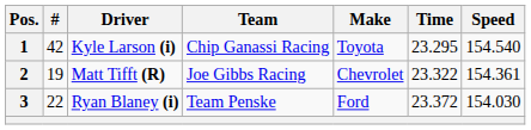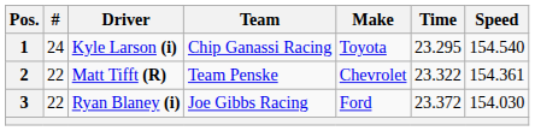 <table class="wikitable" style="font-size:95%">
 <tr>
 <th>Pos.</th>
 <th>#</th>
 <th>Driver</th>
 <th>Team</th>
 <th>Make</th>
 <th>Time</th>
 <th>Speed</th>
 </tr>
 <tr>
 <th>1</th>
-<td>42</td>
+<td>24</td>
 <td><a href='#'>Kyle Larson</a> <strong>(i)</strong></td>
 <td><a href='#'>Chip Ganassi Racing</a></td>
 <td><a href='#'>Toyota</a></td>
 <td>23.295</td>
 <td>154.540</td>
 </tr>
 <tr>
 <th>2</th>
-<td>19</td>
+<td>22</td>
 <td><a href='#'>Matt Tifft</a> <strong>(R)</strong></td>
-<td><a href='#'>Joe Gibbs Racing</a></td>
+<td><a href='#'>Team Penske</a></td>
 <td><a href='#'>Chevrolet</a></td>
 <td>23.322</td>
 <td>154.361</td>
 </tr>
 <tr>
 <th>3</th>
 <td>22</td>
 <td><a href='#'>Ryan Blaney</a> <strong>(i)</strong></td>
-<td><a href='#'>Team Penske</a></td>
+<td><a href='#'>Joe Gibbs Racing</a></td>
 <td><a href='#'>Ford</a></td>
 <td>23.372</td>
 <td>154.030</td>
 </tr>
 <tr>
 <th colspan="7"></th>
 </tr>
 </table>
